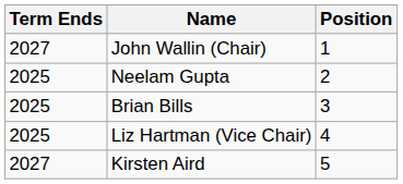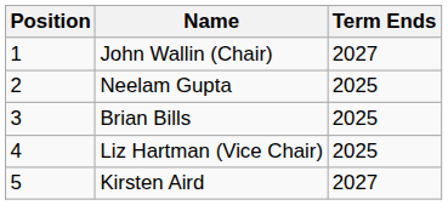 <table class="wikitable">
 <tr>
+<th>Position</th>
+<th>Name</th>
 <th>Term Ends</th>
-<th>Name</th>
-<th>Position</th>
 </tr>
 <tr>
+<td>1</td>
+<td>John Wallin (Chair)</td>
 <td>2027</td>
-<td>John Wallin (Chair)</td>
-<td>1</td>
 </tr>
 <tr>
+<td>2</td>
+<td>Neelam Gupta</td>
 <td>2025</td>
-<td>Neelam Gupta</td>
-<td>2</td>
 </tr>
 <tr>
+<td>3</td>
+<td>Brian Bills</td>
 <td>2025</td>
-<td>Brian Bills</td>
-<td>3</td>
 </tr>
 <tr>
+<td>4</td>
+<td>Liz Hartman (Vice Chair)</td>
 <td>2025</td>
-<td>Liz Hartman (Vice Chair)</td>
-<td>4</td>
 </tr>
 <tr>
+<td>5</td>
+<td>Kirsten Aird</td>
 <td>2027</td>
-<td>Kirsten Aird</td>
-<td>5</td>
 </tr>
 </table>
